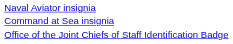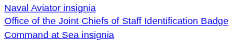 <table>
 <tr>
 <td></td>
 <td><a href='#'>Naval Aviator insignia</a></td>
 </tr>
 <tr>
 <td></td>
-<td><a href='#'>Command at Sea insignia</a></td>
+<td><a href='#'>Office of the Joint Chiefs of Staff Identification Badge</a></td>
 </tr>
 <tr>
 <td></td>
-<td><a href='#'>Office of the Joint Chiefs of Staff Identification Badge</a></td>
+<td><a href='#'>Command at Sea insignia</a></td>
 </tr>
 </table>
